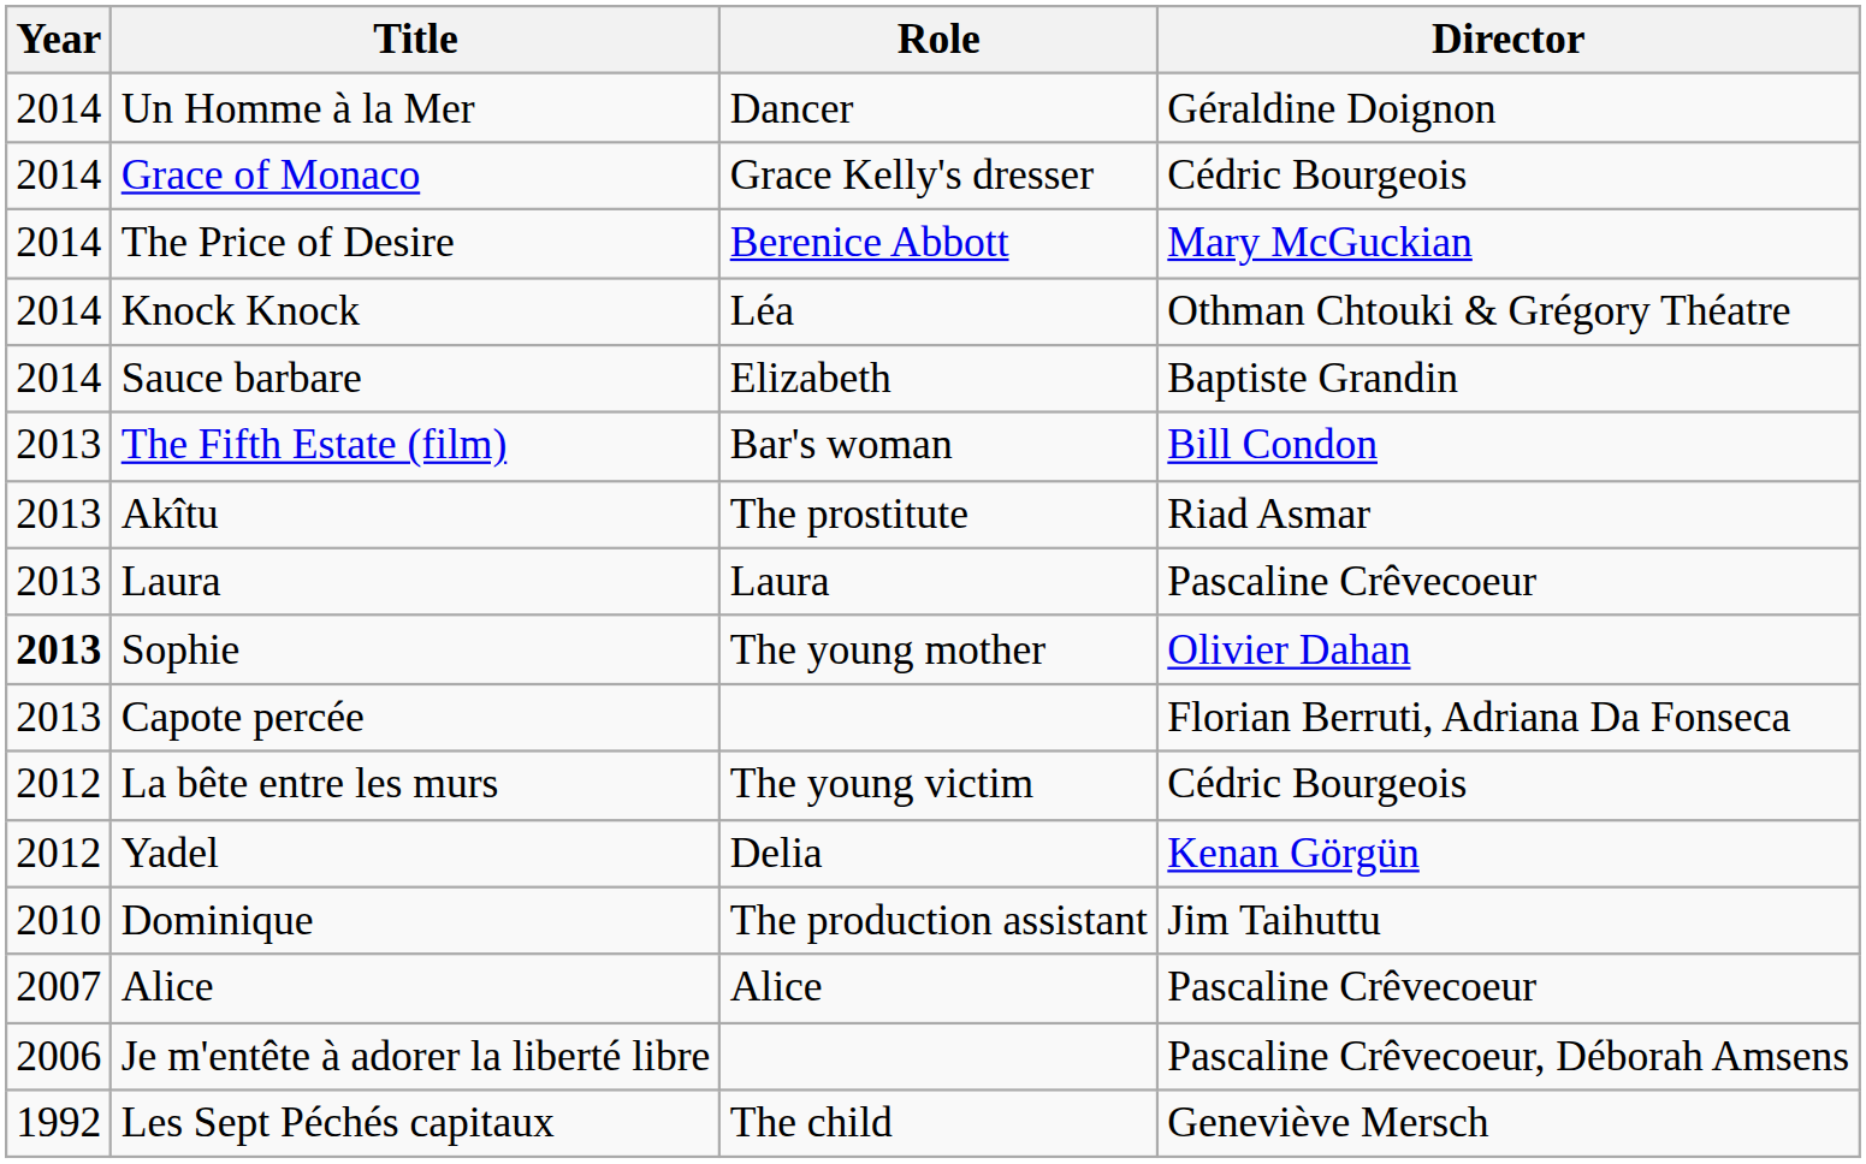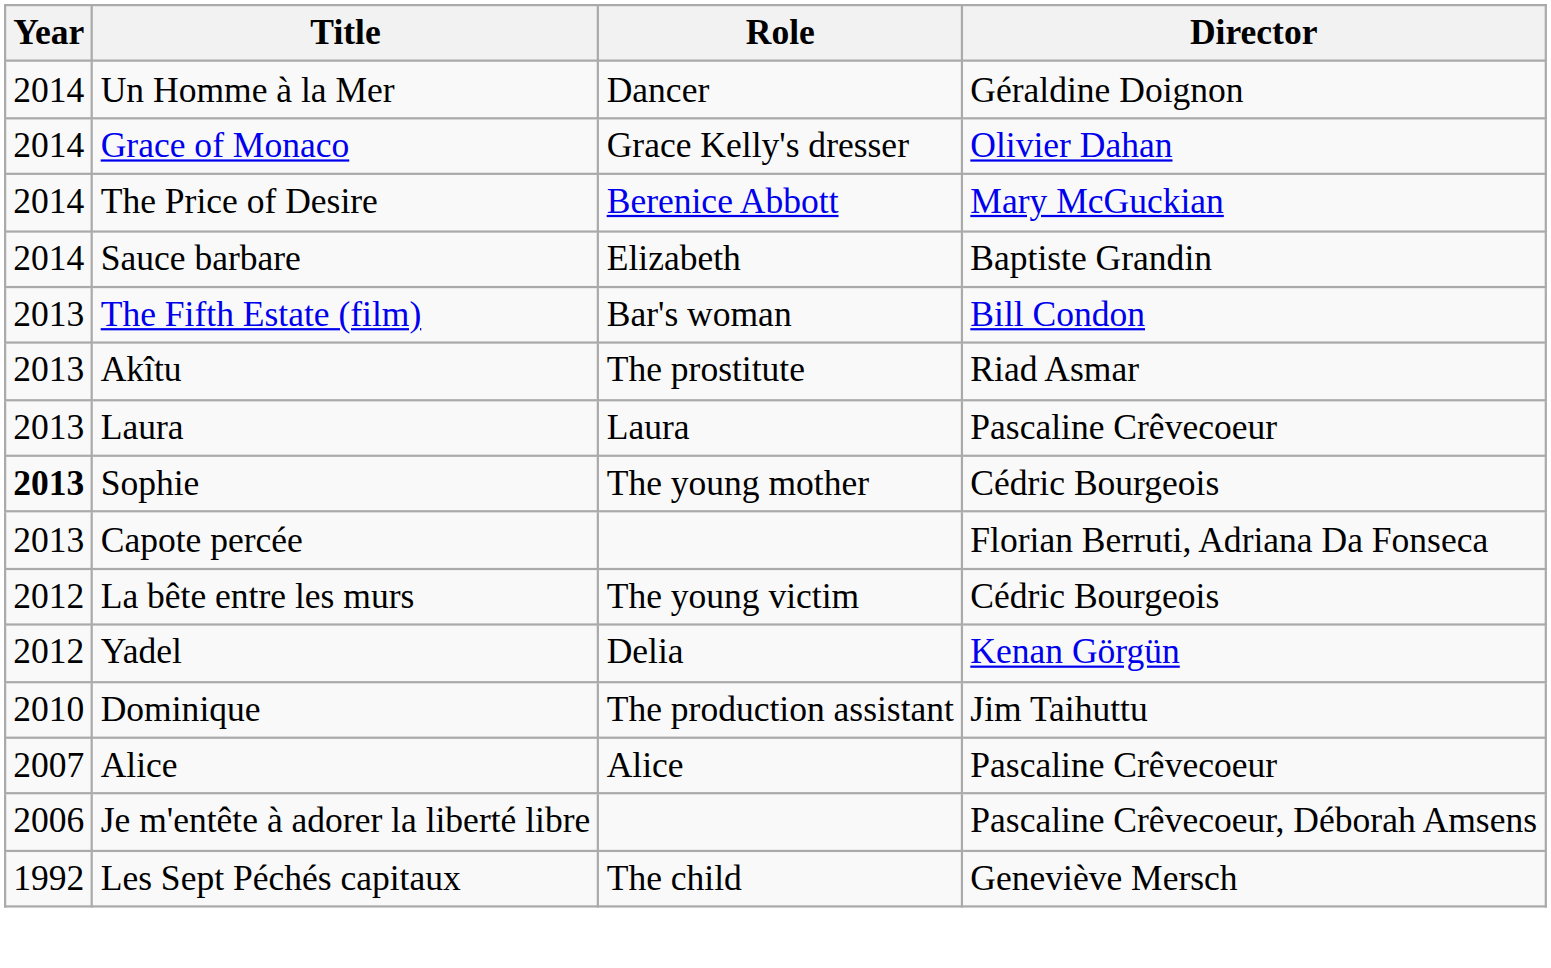 <table class="wikitable">
 <tr>
 <th>Year</th>
 <th>Title</th>
 <th>Role</th>
 <th>Director</th>
 </tr>
 <tr>
 <td>2014</td>
 <td>Un Homme à la Mer</td>
 <td>Dancer</td>
 <td>Géraldine Doignon</td>
 </tr>
 <tr>
 <td>2014</td>
 <td><a href='#'>Grace of Monaco</a></td>
 <td>Grace Kelly's dresser</td>
-<td>Cédric Bourgeois</td>
+<td><a href='#'>Olivier Dahan</a></td>
 </tr>
 <tr>
 <td>2014</td>
 <td>The Price of Desire</td>
 <td><a href='#'>Berenice Abbott</a></td>
 <td><a href='#'>Mary McGuckian</a></td>
-</tr>
-<tr>
-<td>2014</td>
-<td>Knock Knock</td>
-<td>Léa</td>
-<td>Othman Chtouki & Grégory Théatre</td>
 </tr>
 <tr>
 <td>2014</td>
 <td>Sauce barbare</td>
 <td>Elizabeth</td>
 <td>Baptiste Grandin</td>
 </tr>
 <tr>
 <td>2013</td>
 <td><a href='#'>The Fifth Estate (film)</a></td>
 <td>Bar's woman</td>
 <td><a href='#'>Bill Condon</a></td>
 </tr>
 <tr>
 <td>2013</td>
 <td>Akîtu</td>
 <td>The prostitute</td>
 <td>Riad Asmar</td>
 </tr>
 <tr>
 <td>2013</td>
 <td>Laura</td>
 <td>Laura</td>
 <td>Pascaline Crêvecoeur</td>
 </tr>
 <tr>
 <td><strong>2013</strong></td>
 <td>Sophie</td>
 <td>The young mother</td>
-<td><a href='#'>Olivier Dahan</a></td>
+<td>Cédric Bourgeois</td>
 </tr>
 <tr>
 <td>2013</td>
 <td>Capote percée</td>
 <td></td>
 <td>Florian Berruti, Adriana Da Fonseca</td>
 </tr>
 <tr>
 <td>2012</td>
 <td>La bête entre les murs</td>
 <td>The young victim</td>
 <td>Cédric Bourgeois</td>
 </tr>
 <tr>
 <td>2012</td>
 <td>Yadel</td>
 <td>Delia</td>
 <td><a href='#'>Kenan Görgün</a></td>
 </tr>
 <tr>
 <td>2010</td>
 <td>Dominique</td>
 <td>The production assistant</td>
 <td>Jim Taihuttu</td>
 </tr>
 <tr>
 <td>2007</td>
 <td>Alice</td>
 <td>Alice</td>
 <td>Pascaline Crêvecoeur</td>
 </tr>
 <tr>
 <td>2006</td>
 <td>Je m'entête à adorer la liberté libre</td>
 <td></td>
 <td>Pascaline Crêvecoeur, Déborah Amsens</td>
 </tr>
 <tr>
 <td>1992</td>
 <td>Les Sept Péchés capitaux</td>
 <td>The child</td>
 <td>Geneviève Mersch</td>
 </tr>
 </table>
